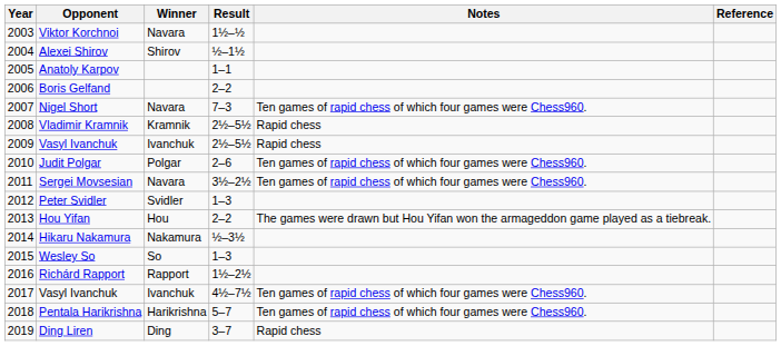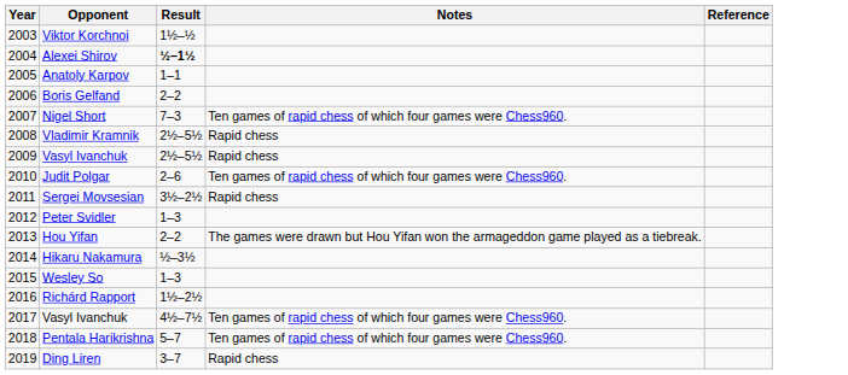 <table class="wikitable sortable" style="margin: 0.5em 0 0 0;">
 <tr>
 <th>Year</th>
 <th>Opponent</th>
-<th>Winner</th>
 <th>Result</th>
 <th class="unsortable">Notes</th>
 <th class="unsortable">Reference</th>
 </tr>
 <tr>
 <td>2003</td>
 <td><a href='#'>Viktor Korchnoi</a></td>
-<td>Navara</td>
 <td>1½–½</td>
 <td></td>
 <td></td>
 </tr>
 <tr>
 <td>2004</td>
 <td><a href='#'>Alexei Shirov</a></td>
-<td>Shirov</td>
-<td>½–1½</td>
+<td><strong>½–1½</strong></td>
 <td></td>
 <td></td>
 </tr>
 <tr>
 <td>2005</td>
 <td><a href='#'>Anatoly Karpov</a></td>
-<td></td>
 <td>1–1</td>
 <td></td>
 <td></td>
 </tr>
 <tr>
 <td>2006</td>
 <td><a href='#'>Boris Gelfand</a></td>
-<td></td>
 <td>2–2</td>
 <td></td>
 <td></td>
 </tr>
 <tr>
 <td>2007</td>
 <td><a href='#'>Nigel Short</a></td>
-<td>Navara</td>
 <td>7–3</td>
 <td>Ten games of <a href='#'>rapid chess</a> of which four games were <a href='#'>Chess960</a>.</td>
 <td></td>
 </tr>
 <tr>
 <td>2008</td>
 <td><a href='#'>Vladimir Kramnik</a></td>
-<td>Kramnik</td>
 <td>2½–5½</td>
 <td>Rapid chess</td>
 <td></td>
 </tr>
 <tr>
 <td>2009</td>
 <td><a href='#'>Vasyl Ivanchuk</a></td>
-<td>Ivanchuk</td>
 <td>2½–5½</td>
 <td>Rapid chess</td>
 <td></td>
 </tr>
 <tr>
 <td>2010</td>
 <td><a href='#'>Judit Polgar</a></td>
-<td>Polgar</td>
 <td>2–6</td>
 <td>Ten games of <a href='#'>rapid chess</a> of which four games were <a href='#'>Chess960</a>.</td>
 <td></td>
 </tr>
 <tr>
 <td>2011</td>
 <td><a href='#'>Sergei Movsesian</a></td>
-<td>Navara</td>
 <td>3½–2½</td>
-<td>Ten games of <a href='#'>rapid chess</a> of which four games were <a href='#'>Chess960</a>.</td>
+<td>Rapid chess</td>
 <td></td>
 </tr>
 <tr>
 <td>2012</td>
 <td><a href='#'>Peter Svidler</a></td>
-<td>Svidler</td>
 <td>1–3</td>
 <td></td>
 <td></td>
 </tr>
 <tr>
 <td>2013</td>
 <td><a href='#'>Hou Yifan</a></td>
-<td>Hou</td>
 <td>2–2</td>
 <td>The games were drawn but Hou Yifan won the armageddon game played as a tiebreak.</td>
 <td></td>
 </tr>
 <tr>
 <td>2014</td>
 <td><a href='#'>Hikaru Nakamura</a></td>
-<td>Nakamura</td>
 <td>½–3½</td>
 <td></td>
 <td></td>
 </tr>
 <tr {>
 <td>2015</td>
 <td><a href='#'>Wesley So</a></td>
-<td>So</td>
 <td>1–3</td>
 <td></td>
 <td></td>
 </tr>
 <tr>
 <td>2016</td>
 <td><a href='#'>Richárd Rapport</a></td>
-<td>Rapport</td>
 <td>1½–2½</td>
 <td></td>
 <td></td>
 </tr>
 <tr>
 <td>2017</td>
 <td>Vasyl Ivanchuk</td>
-<td>Ivanchuk</td>
 <td>4½–7½</td>
 <td>Ten games of <a href='#'>rapid chess</a> of which four games were <a href='#'>Chess960</a>.</td>
 <td></td>
 </tr>
 <tr>
 <td>2018</td>
 <td><a href='#'>Pentala Harikrishna</a></td>
-<td>Harikrishna</td>
 <td>5–7</td>
 <td>Ten games of <a href='#'>rapid chess</a> of which four games were <a href='#'>Chess960</a>.</td>
 <td></td>
 </tr>
 <tr>
 <td>2019</td>
 <td><a href='#'>Ding Liren</a></td>
-<td>Ding</td>
 <td>3–7</td>
 <td>Rapid chess</td>
 <td></td>
 </tr>
 </table>
